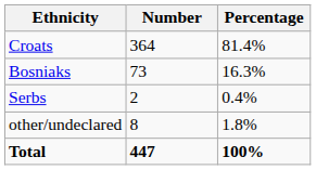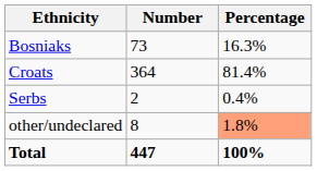 <table class="wikitable">
 <tr>
 <th width="100px">Ethnicity</th>
 <th width="80px">Number</th>
 <th width="80px">Percentage</th>
 </tr>
 <tr>
+<td><a href='#'>Bosniaks</a></td>
+<td>73</td>
+<td>16.3%</td>
+</tr>
+<tr>
 <td><a href='#'>Croats</a></td>
 <td>364</td>
 <td>81.4%</td>
-</tr>
-<tr>
-<td><a href='#'>Bosniaks</a></td>
-<td>73</td>
-<td>16.3%</td>
 </tr>
 <tr>
 <td><a href='#'>Serbs</a></td>
 <td>2</td>
 <td>0.4%</td>
 </tr>
 <tr>
 <td>other/undeclared</td>
 <td>8</td>
-<td>1.8%</td>
+<td style="background: lightsalmon;">1.8%</td>
 </tr>
 <tr>
 <td><strong>Total</strong></td>
 <td><strong>447</strong></td>
 <td><strong>100%</strong></td>
 </tr>
 </table>
